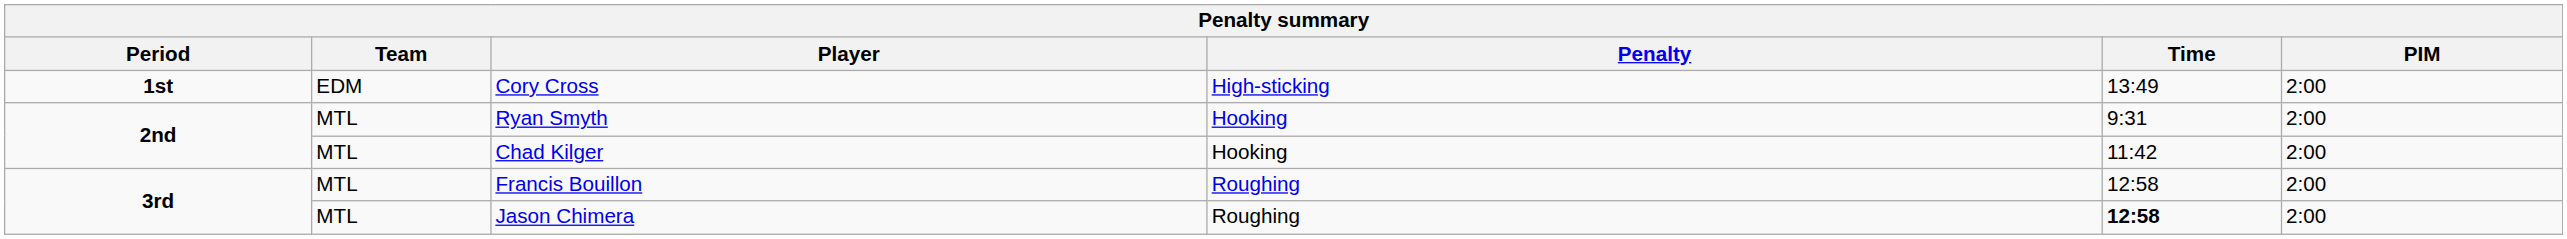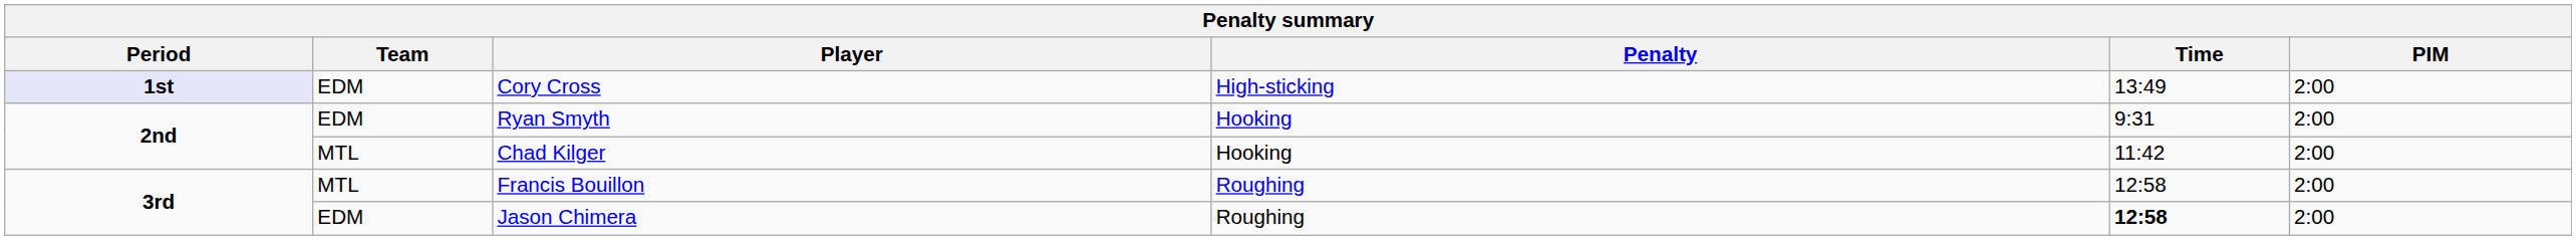 <table style="width:100%;" class="wikitable">
 <tr>
 <th colspan=6>Penalty summary</th>
 </tr>
 <tr>
 <th style="width:12%;">Period</th>
 <th style="width:7%;">Team</th>
 <th style="width:28%;">Player</th>
 <th style="width:35%;"><a href='#'>Penalty</a></th>
 <th style="width:7%;">Time</th>
 <th style="width:11%;">PIM</th>
 </tr>
 <tr>
-<td align=center><strong>1st</strong></td>
+<td align=center style="background: lavender;"><strong>1st</strong></td>
 <td>EDM</td>
 <td><a href='#'>Cory Cross</a></td>
 <td><a href='#'>High-sticking</a></td>
 <td>13:49</td>
 <td>2:00</td>
 </tr>
 <tr>
 <td rowspan="2" align=center><strong>2nd</strong></td>
-<td>MTL</td>
+<td>EDM</td>
 <td><a href='#'>Ryan Smyth</a></td>
 <td><a href='#'>Hooking</a></td>
 <td>9:31</td>
 <td>2:00</td>
 </tr>
 <tr>
 <td>MTL</td>
 <td><a href='#'>Chad Kilger</a></td>
 <td>Hooking</td>
 <td>11:42</td>
 <td>2:00</td>
 </tr>
 <tr>
 <td rowspan="2" align=center><strong>3rd</strong></td>
 <td>MTL</td>
 <td><a href='#'>Francis Bouillon</a></td>
 <td><a href='#'>Roughing</a></td>
 <td>12:58</td>
 <td>2:00</td>
 </tr>
 <tr>
-<td>MTL</td>
+<td>EDM</td>
 <td><a href='#'>Jason Chimera</a></td>
 <td>Roughing</td>
 <td><strong>12:58</strong></td>
 <td>2:00</td>
 </tr>
 </table>
